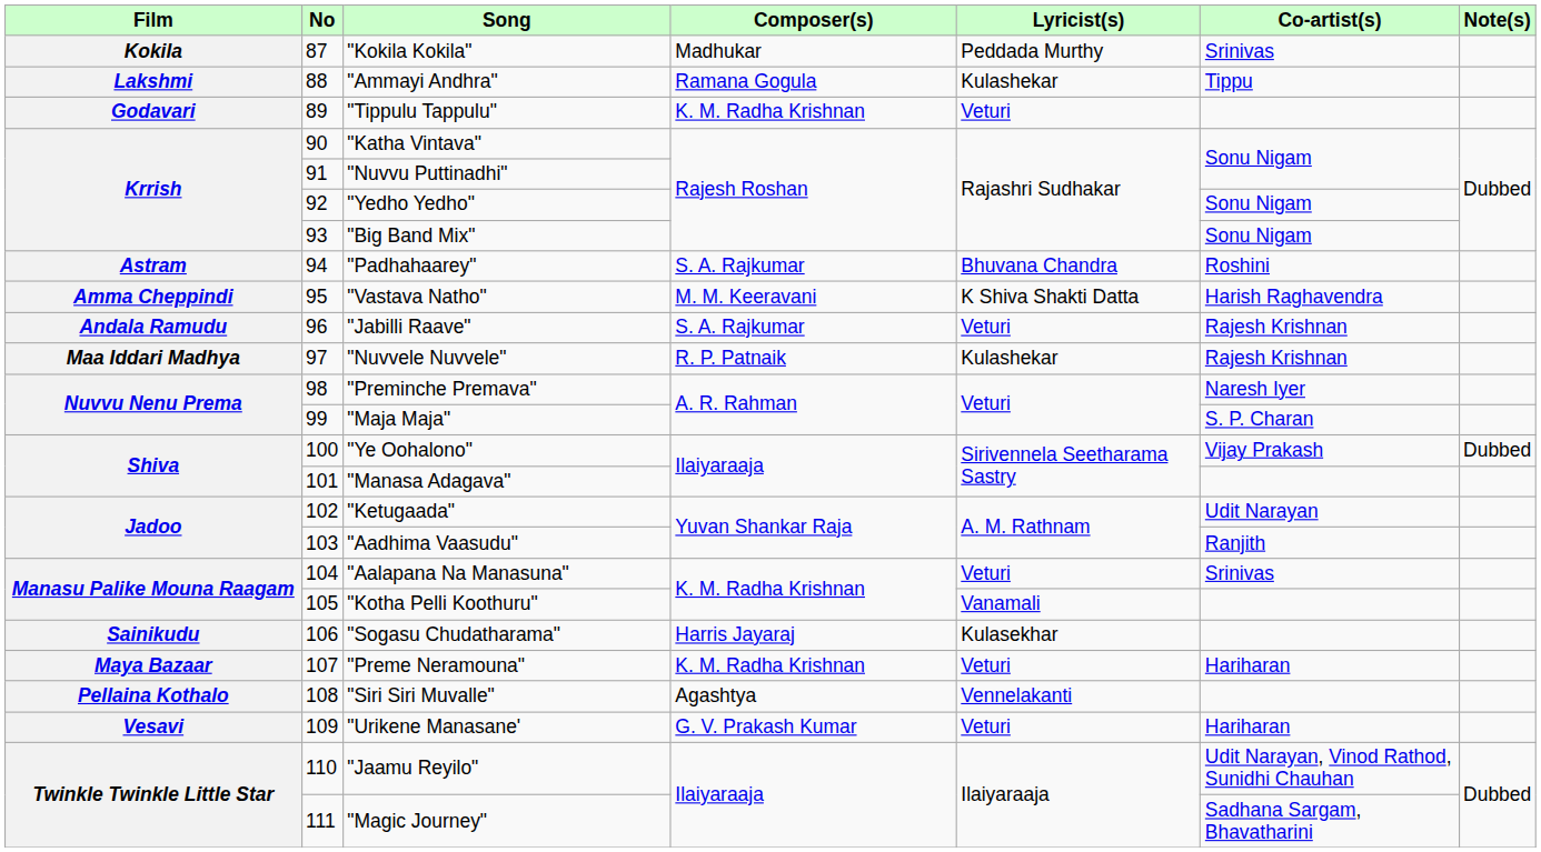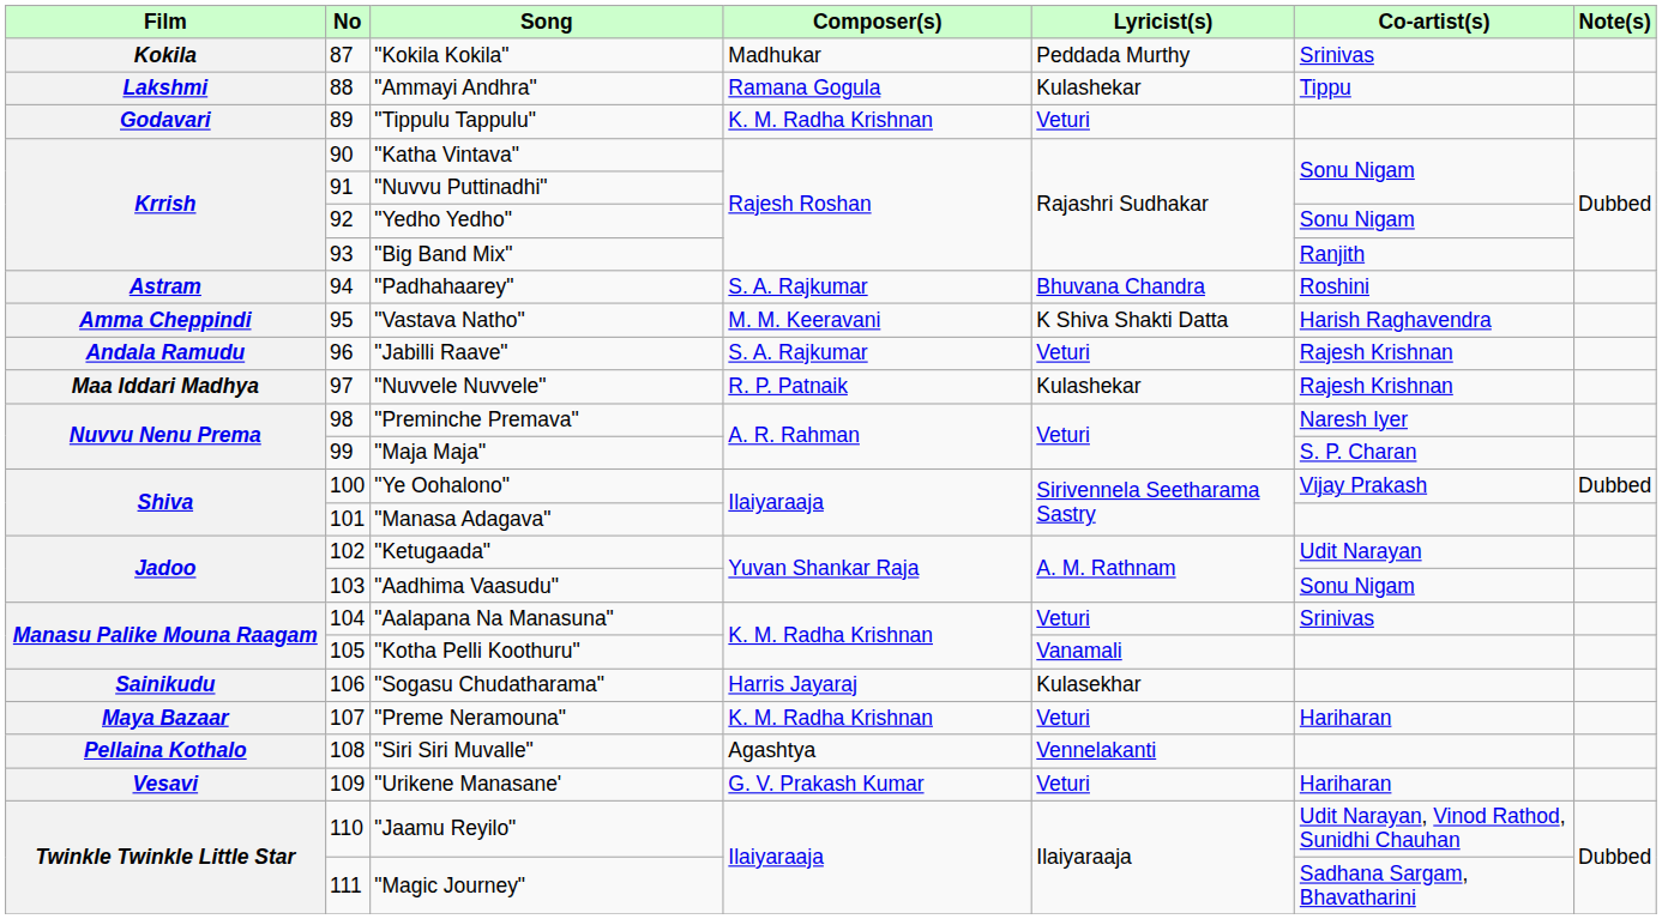 <table class="wikitable plainrowheaders" width="100%" "textcolor:#000;">
 <tr style="background:#cfc; text-align:center;">
 <td scope="col" width=21%><strong>Film</strong></td>
 <td><strong>No</strong></td>
 <td scope="col" width=23%><strong>Song</strong></td>
 <td scope="col" width=20%><strong>Composer(s)</strong></td>
 <td scope="col" width=17%><strong>Lyricist(s)</strong></td>
 <td scope="col" width=18%><strong>Co-artist(s)</strong></td>
 <td><strong>Note(s)</strong></td>
 </tr>
 <tr>
 <th><em>Kokila</em></th>
 <td>87</td>
 <td>"Kokila Kokila"</td>
 <td>Madhukar</td>
 <td>Peddada Murthy</td>
 <td><a href='#'>Srinivas</a></td>
 <td></td>
 </tr>
 <tr>
 <th><em><a href='#'>Lakshmi</a></em></th>
 <td>88</td>
 <td>"Ammayi Andhra"</td>
 <td><a href='#'>Ramana Gogula</a></td>
 <td>Kulashekar</td>
 <td><a href='#'>Tippu</a></td>
 <td></td>
 </tr>
 <tr>
 <th><em><a href='#'>Godavari</a></em></th>
 <td>89</td>
 <td>"Tippulu Tappulu"</td>
 <td><a href='#'>K. M. Radha Krishnan</a></td>
 <td><a href='#'>Veturi</a></td>
 <td></td>
 <td></td>
 </tr>
 <tr>
 <th rowspan="4"><em><a href='#'>Krrish</a></em></th>
 <td>90</td>
 <td>"Katha Vintava"</td>
 <td rowspan="4"><a href='#'>Rajesh Roshan</a></td>
 <td rowspan="4">Rajashri Sudhakar</td>
 <td rowspan="2"><a href='#'>Sonu Nigam</a></td>
 <td rowspan="4">Dubbed</td>
 </tr>
 <tr>
 <td>91</td>
 <td>"Nuvvu Puttinadhi"</td>
 </tr>
 <tr>
 <td>92</td>
 <td>"Yedho Yedho"</td>
 <td><a href='#'>Sonu Nigam</a></td>
 </tr>
 <tr>
 <td>93</td>
 <td>"Big Band Mix"</td>
-<td><a href='#'>Sonu Nigam</a></td>
+<td><a href='#'>Ranjith</a></td>
 </tr>
 <tr>
 <th><em><a href='#'>Astram</a></em></th>
 <td>94</td>
 <td>"Padhahaarey"</td>
 <td><a href='#'>S. A. Rajkumar</a></td>
 <td><a href='#'>Bhuvana Chandra</a></td>
 <td><a href='#'>Roshini</a></td>
 <td></td>
 </tr>
 <tr>
 <th><em><a href='#'>Amma Cheppindi</a></em></th>
 <td>95</td>
 <td>"Vastava Natho"</td>
 <td><a href='#'>M. M. Keeravani</a></td>
 <td>K Shiva Shakti Datta</td>
 <td><a href='#'>Harish Raghavendra</a></td>
 <td></td>
 </tr>
 <tr>
 <th><em><a href='#'>Andala Ramudu</a></em></th>
 <td>96</td>
 <td>"Jabilli Raave"</td>
 <td><a href='#'>S. A. Rajkumar</a></td>
 <td><a href='#'>Veturi</a></td>
 <td><a href='#'>Rajesh Krishnan</a></td>
 <td></td>
 </tr>
 <tr>
 <th><em>Maa Iddari Madhya</em></th>
 <td>97</td>
 <td>"Nuvvele Nuvvele"</td>
 <td><a href='#'>R. P. Patnaik</a></td>
 <td>Kulashekar</td>
 <td><a href='#'>Rajesh Krishnan</a></td>
 <td></td>
 </tr>
 <tr>
 <th rowspan="2"><a href='#'><em>Nuvvu Nenu Prema</em></a></th>
 <td>98</td>
 <td>"Preminche Premava"</td>
 <td rowspan="2"><a href='#'>A. R. Rahman</a></td>
 <td rowspan="2"><a href='#'>Veturi</a></td>
 <td><a href='#'>Naresh Iyer</a></td>
 <td></td>
 </tr>
 <tr>
 <td>99</td>
 <td>"Maja Maja"</td>
 <td><a href='#'>S. P. Charan</a></td>
 <td></td>
 </tr>
 <tr>
 <th rowspan="2"><a href='#'><em>Shiva</em></a></th>
 <td>100</td>
 <td>"Ye Oohalono"</td>
 <td rowspan="2"><a href='#'>Ilaiyaraaja</a></td>
 <td rowspan="2"><a href='#'>Sirivennela Seetharama Sastry</a></td>
 <td><a href='#'>Vijay Prakash</a></td>
 <td>Dubbed</td>
 </tr>
 <tr>
 <td>101</td>
 <td>"Manasa Adagava"</td>
 <td></td>
 <td></td>
 </tr>
 <tr>
 <th rowspan="2"><em><a href='#'>Jadoo</a></em></th>
 <td>102</td>
 <td>"Ketugaada"</td>
 <td rowspan="2"><a href='#'>Yuvan Shankar Raja</a></td>
 <td rowspan="2"><a href='#'>A. M. Rathnam</a></td>
 <td><a href='#'>Udit Narayan</a></td>
 <td></td>
 </tr>
 <tr>
 <td>103</td>
 <td>"Aadhima Vaasudu"</td>
-<td><a href='#'>Ranjith</a></td>
+<td><a href='#'>Sonu Nigam</a></td>
 <td></td>
 </tr>
 <tr>
 <th rowspan="2"><em><a href='#'>Manasu Palike Mouna Raagam</a></em></th>
 <td>104</td>
 <td>"Aalapana Na Manasuna"</td>
 <td rowspan="2"><a href='#'>K. M. Radha Krishnan</a></td>
 <td><a href='#'>Veturi</a></td>
 <td><a href='#'>Srinivas</a></td>
 <td></td>
 </tr>
 <tr>
 <td>105</td>
 <td>"Kotha Pelli Koothuru"</td>
 <td><a href='#'>Vanamali</a></td>
 <td></td>
 <td></td>
 </tr>
 <tr>
 <th><em><a href='#'>Sainikudu</a></em></th>
 <td>106</td>
 <td>"Sogasu Chudatharama"</td>
 <td><a href='#'>Harris Jayaraj</a></td>
 <td>Kulasekhar</td>
 <td></td>
 <td></td>
 </tr>
 <tr>
 <th><em><a href='#'>Maya Bazaar</a></em></th>
 <td>107</td>
 <td>"Preme Neramouna"</td>
 <td><a href='#'>K. M. Radha Krishnan</a></td>
 <td><a href='#'>Veturi</a></td>
 <td><a href='#'>Hariharan</a></td>
 <td></td>
 </tr>
 <tr>
 <th><em><a href='#'>Pellaina Kothalo</a></em></th>
 <td>108</td>
 <td>"Siri Siri Muvalle"</td>
 <td>Agashtya</td>
 <td><a href='#'>Vennelakanti</a></td>
 <td></td>
 <td></td>
 </tr>
 <tr>
 <th><em><a href='#'>Vesavi</a></em></th>
 <td>109</td>
 <td>"Urikene Manasane'</td>
 <td><a href='#'>G. V. Prakash Kumar</a></td>
 <td><a href='#'>Veturi</a></td>
 <td><a href='#'>Hariharan</a></td>
 <td></td>
 </tr>
 <tr>
 <th rowspan="2"><em>Twinkle Twinkle Little Star</em></th>
 <td>110</td>
 <td>"Jaamu Reyilo"</td>
 <td rowspan="2"><a href='#'>Ilaiyaraaja</a></td>
 <td rowspan="2">Ilaiyaraaja</td>
 <td><a href='#'>Udit Narayan</a>, <a href='#'>Vinod Rathod</a>, <a href='#'>Sunidhi Chauhan</a></td>
 <td rowspan="2">Dubbed</td>
 </tr>
 <tr>
 <td>111</td>
 <td>"Magic Journey"</td>
 <td><a href='#'>Sadhana Sargam</a>, <a href='#'>Bhavatharini</a></td>
 </tr>
 <tr>
 </tr>
 </table>
